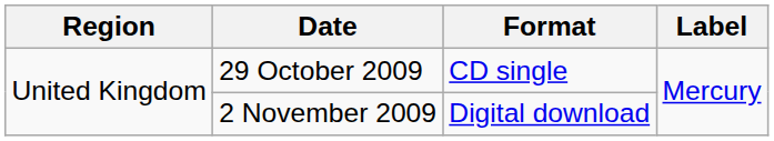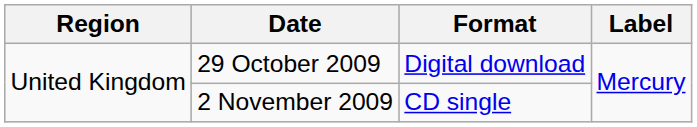 <table class="wikitable">
 <tr>
 <th>Region</th>
 <th>Date</th>
 <th>Format</th>
 <th>Label</th>
 </tr>
 <tr>
 <td rowspan=2>United Kingdom</td>
 <td>29 October 2009</td>
-<td><a href='#'>CD single</a></td>
+<td><a href='#'>Digital download</a></td>
 <td rowspan=2><a href='#'>Mercury</a></td>
 </tr>
 <tr>
 <td>2 November 2009</td>
-<td><a href='#'>Digital download</a></td>
+<td><a href='#'>CD single</a></td>
 </tr>
 </table>
